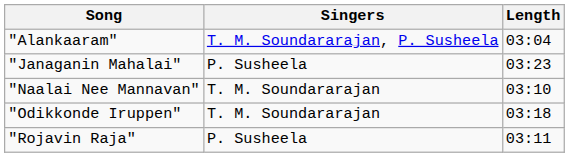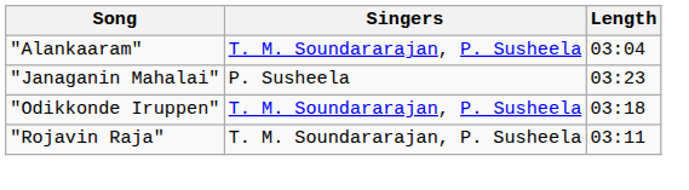 <table class="wikitable" style="font-size:95%;">
 <tr>
 <th>Song</th>
 <th>Singers</th>
 <th>Length</th>
 </tr>
 <tr>
 <td>"Alankaaram"</td>
 <td><a href='#'>T. M. Soundararajan</a>, <a href='#'>P. Susheela</a></td>
 <td>03:04</td>
 </tr>
 <tr>
 <td>"Janaganin Mahalai"</td>
 <td>P. Susheela</td>
 <td>03:23</td>
 </tr>
 <tr>
-<td>"Naalai Nee Mannavan"</td>
-<td>T. M. Soundararajan</td>
-<td>03:10</td>
-</tr>
-<tr>
 <td>"Odikkonde Iruppen"</td>
-<td>T. M. Soundararajan</td>
+<td><a href='#'>T. M. Soundararajan</a>, <a href='#'>P. Susheela</a></td>
 <td>03:18</td>
 </tr>
 <tr>
 <td>"Rojavin Raja"</td>
-<td>P. Susheela</td>
+<td>T. M. Soundararajan, P. Susheela</td>
 <td>03:11</td>
 </tr>
 </table>
